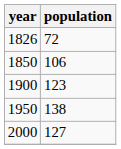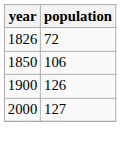 <table class="wikitable">
 <tr>
 <th>year</th>
 <th>population</th>
 </tr>
 <tr>
 <td>1826</td>
 <td>72</td>
 </tr>
 <tr>
 <td>1850</td>
 <td>106</td>
 </tr>
 <tr>
 <td>1900</td>
-<td>123</td>
-</tr>
-<tr>
-<td>1950</td>
-<td>138</td>
+<td>126</td>
 </tr>
 <tr>
 <td>2000</td>
 <td>127</td>
 </tr>
 <tr>
 </tr>
 </table>
